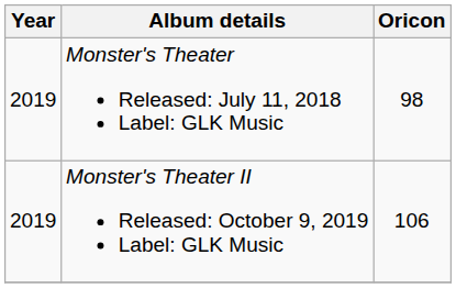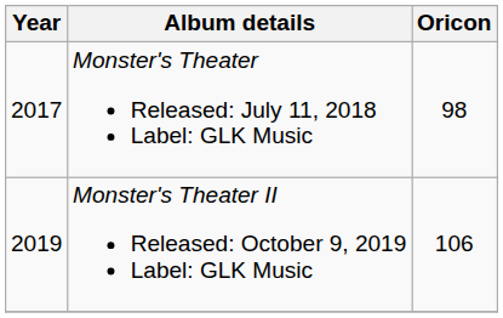 <table class="wikitable">
 <tr>
 <th>Year</th>
 <th>Album details</th>
 <th>Oricon</th>
 </tr>
 <tr>
-<td>2019</td>
+<td>2017</td>
 <td><em>Monster's Theater</em><br><ul><li>Released: July 11, 2018</li><li>Label: GLK Music</li></ul></td>
 <td align="center">98</td>
 </tr>
 <tr>
 <td>2019</td>
 <td><em>Monster's Theater II</em><br><ul><li>Released: October 9, 2019</li><li>Label: GLK Music</li></ul></td>
 <td align="center">106</td>
 </tr>
 <tr>
 </tr>
 </table>
